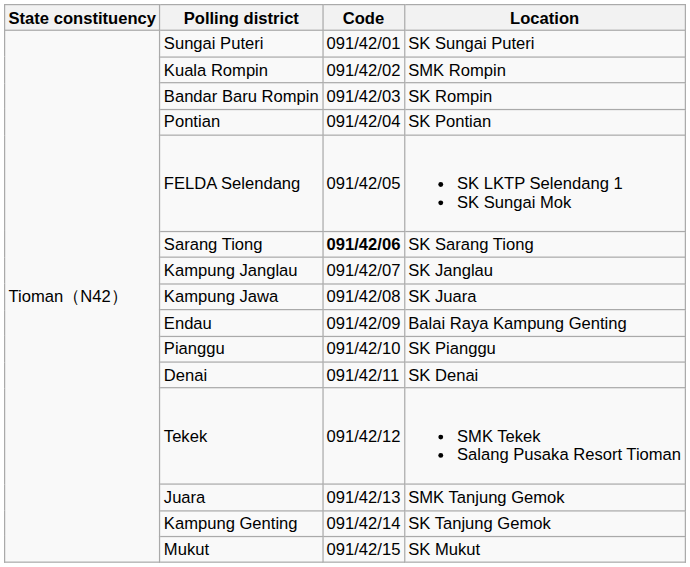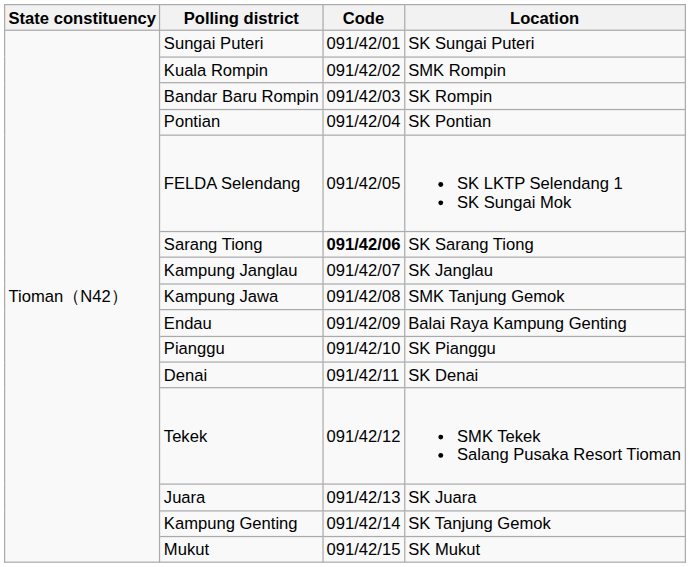 <table class="wikitable sortable mw-collapsible" style="white-space:nowrap;font-size:85%">
 <tr>
 <th>State constituency</th>
 <th>Polling district</th>
 <th>Code</th>
 <th>Location</th>
 </tr>
 <tr>
 <td rowspan="15">Tioman（N42）</td>
 <td>Sungai Puteri</td>
 <td>091/42/01</td>
 <td>SK Sungai Puteri</td>
 </tr>
 <tr>
 <td>Kuala Rompin</td>
 <td>091/42/02</td>
 <td>SMK Rompin</td>
 </tr>
 <tr>
 <td>Bandar Baru Rompin</td>
 <td>091/42/03</td>
 <td>SK Rompin</td>
 </tr>
 <tr>
 <td>Pontian</td>
 <td>091/42/04</td>
 <td>SK Pontian</td>
 </tr>
 <tr>
 <td>FELDA Selendang</td>
 <td>091/42/05</td>
 <td><br><ul><li>SK LKTP Selendang 1</li><li>SK Sungai Mok</li></ul></td>
 </tr>
 <tr>
 <td>Sarang Tiong</td>
 <td><strong>091/42/06</strong></td>
 <td>SK Sarang Tiong</td>
 </tr>
 <tr>
 <td>Kampung Janglau</td>
 <td>091/42/07</td>
 <td>SK Janglau</td>
 </tr>
 <tr>
 <td>Kampung Jawa</td>
 <td>091/42/08</td>
-<td>SK Juara</td>
+<td>SMK Tanjung Gemok</td>
 </tr>
 <tr>
 <td>Endau</td>
 <td>091/42/09</td>
 <td>Balai Raya Kampung Genting</td>
 </tr>
 <tr>
 <td>Pianggu</td>
 <td>091/42/10</td>
 <td>SK Pianggu</td>
 </tr>
 <tr>
 <td>Denai</td>
 <td>091/42/11</td>
 <td>SK Denai</td>
 </tr>
 <tr>
 <td>Tekek</td>
 <td>091/42/12</td>
 <td><br><ul><li>SMK Tekek</li><li>Salang Pusaka Resort Tioman</li></ul></td>
 </tr>
 <tr>
 <td>Juara</td>
 <td>091/42/13</td>
-<td>SMK Tanjung Gemok</td>
+<td>SK Juara</td>
 </tr>
 <tr>
 <td>Kampung Genting</td>
 <td>091/42/14</td>
 <td>SK Tanjung Gemok</td>
 </tr>
 <tr>
 <td>Mukut</td>
 <td>091/42/15</td>
 <td>SK Mukut</td>
 </tr>
 </table>
